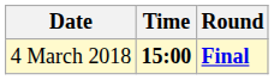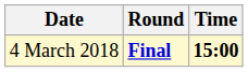 <table class="wikitable">
 <tr>
 <th>Date</th>
+<th>Round</th>
 <th>Time</th>
-<th>Round</th>
 </tr>
 <tr style=background:lemonchiffon>
 <td>4 March 2018</td>
+<td><strong><a href='#'>Final</a></strong></td>
 <td><strong>15:00</strong></td>
-<td><strong><a href='#'>Final</a></strong></td>
 </tr>
 </table>
